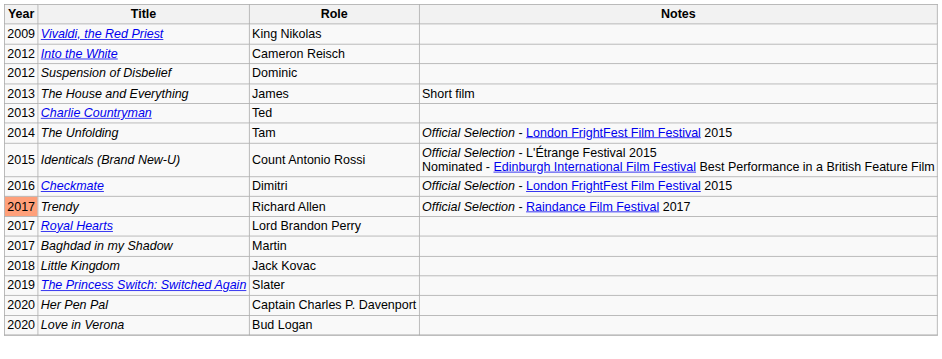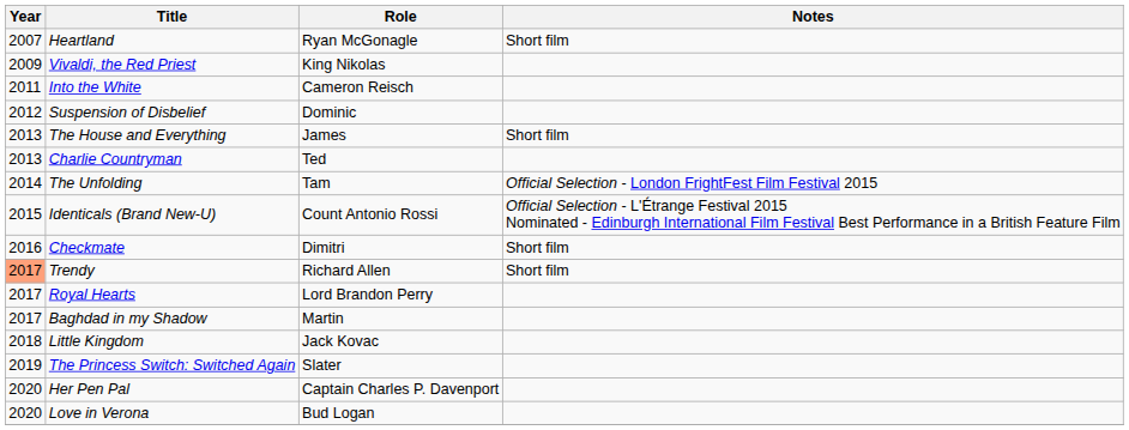 <table class="wikitable">
 <tr>
 <th>Year</th>
 <th>Title</th>
 <th>Role</th>
 <th>Notes</th>
 </tr>
 <tr>
+<td>2007</td>
+<td><em>Heartland</em></td>
+<td>Ryan McGonagle</td>
+<td>Short film</td>
+</tr>
+<tr>
 <td>2009</td>
 <td><em><a href='#'>Vivaldi, the Red Priest</a></em></td>
 <td>King Nikolas</td>
 <td></td>
 </tr>
 <tr>
-<td rowspan="1">2012</td>
+<td rowspan="1">2011</td>
 <td><em><a href='#'>Into the White</a></em></td>
 <td>Cameron Reisch</td>
 <td></td>
 </tr>
 <tr>
 <td>2012</td>
 <td><em>Suspension of Disbelief</em></td>
 <td>Dominic</td>
 <td></td>
 </tr>
 <tr>
 <td>2013</td>
 <td><em>The House and Everything</em></td>
 <td>James</td>
 <td>Short film</td>
 </tr>
 <tr>
 <td>2013</td>
 <td><em><a href='#'>Charlie Countryman</a></em></td>
 <td>Ted</td>
 <td></td>
 </tr>
 <tr>
 <td>2014</td>
 <td><em>The Unfolding</em></td>
 <td>Tam</td>
 <td><em>Official Selection</em> - <a href='#'>London FrightFest Film Festival</a> 2015</td>
 </tr>
 <tr>
 <td>2015</td>
 <td><em>Identicals (Brand New-U)</em></td>
 <td>Count Antonio Rossi</td>
 <td><em>Official Selection</em> - L'Étrange Festival 2015<br>Nominated - <a href='#'>Edinburgh International Film Festival</a> Best Performance in a British Feature Film</td>
 </tr>
 <tr>
 <td>2016</td>
 <td><em><a href='#'>Checkmate</a></em></td>
 <td>Dimitri</td>
-<td><em>Official Selection</em> - <a href='#'>London FrightFest Film Festival</a> 2015</td>
+<td>Short film</td>
 </tr>
 <tr>
 <td style="background: lightsalmon;">2017</td>
 <td><em>Trendy</em></td>
 <td>Richard Allen</td>
-<td><em>Official Selection</em> - <a href='#'>Raindance Film Festival</a> 2017</td>
+<td>Short film</td>
 </tr>
 <tr>
 <td>2017</td>
 <td><em><a href='#'>Royal Hearts</a></em></td>
 <td>Lord Brandon Perry</td>
 <td></td>
 </tr>
 <tr>
 <td>2017</td>
 <td><em>Baghdad in my Shadow</em></td>
 <td>Martin</td>
 <td></td>
 </tr>
 <tr>
 <td>2018</td>
 <td><em>Little Kingdom</em></td>
 <td>Jack Kovac</td>
 <td></td>
 </tr>
 <tr>
 <td>2019</td>
 <td><em><a href='#'>The Princess Switch: Switched Again</a></em></td>
 <td>Slater</td>
 <td></td>
 </tr>
 <tr>
 <td>2020</td>
 <td><em>Her Pen Pal</em></td>
 <td>Captain Charles P. Davenport</td>
 <td></td>
 </tr>
 <tr>
 <td>2020</td>
 <td><em>Love in Verona</em></td>
 <td>Bud Logan</td>
 <td></td>
 </tr>
 <tr>
 </tr>
 </table>
